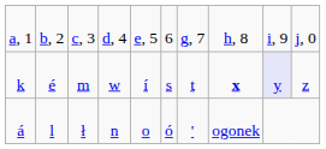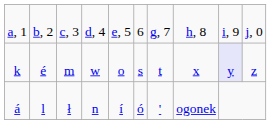 <table class="wikitable" style="line-height: 1.2">
 <tr align=center>
 <td> <br> <a href='#'>a</a>, 1</td>
 <td> <br> <a href='#'>b</a>, 2</td>
 <td> <br> <a href='#'>c</a>, 3</td>
 <td> <br> <a href='#'>d</a>, 4</td>
 <td> <br> <a href='#'>e</a>, 5</td>
 <td> <br> 6</td>
 <td> <br> <a href='#'>g</a>, 7</td>
 <td> <br> <a href='#'>h</a>, 8</td>
 <td> <br> <a href='#'>i</a>, 9</td>
 <td> <br> <a href='#'>j</a>, 0</td>
 </tr>
 <tr align=center>
 <td> <br> <a href='#'>k</a></td>
 <td> <br> <a href='#'>é</a></td>
 <td> <br> <a href='#'>m</a></td>
 <td> <br> <a href='#'>w</a></td>
-<td> <br> <a href='#'>í</a></td>
+<td> <br> <a href='#'>o</a></td>
 <td> <br> <a href='#'>s</a></td>
 <td> <br> <a href='#'>t</a></td>
-<td><strong> <br> <a href='#'>x</a></strong></td>
+<td> <br> <a href='#'>x</a></td>
 <td style="background: lavender;"> <br> <a href='#'>y</a></td>
 <td> <br> <a href='#'>z</a></td>
 </tr>
 <tr align=center>
 <td> <br> <a href='#'>á</a></td>
 <td> <br> <a href='#'>l</a></td>
 <td> <br> <a href='#'>ł</a></td>
 <td> <br> <a href='#'>n</a></td>
-<td> <br> <a href='#'>o</a></td>
+<td> <br> <a href='#'>í</a></td>
 <td> <br> <a href='#'>ó</a></td>
 <td> <br> <a href='#'>'</a></td>
 <td> <br> <a href='#'>ogonek</a></td>
 </tr>
 </table>
